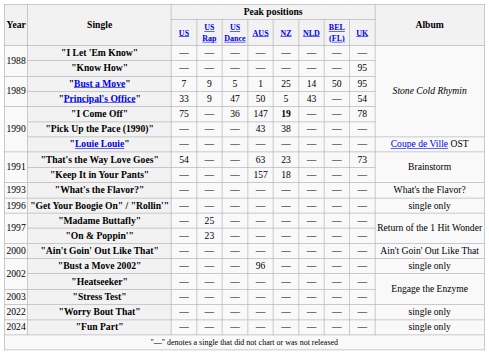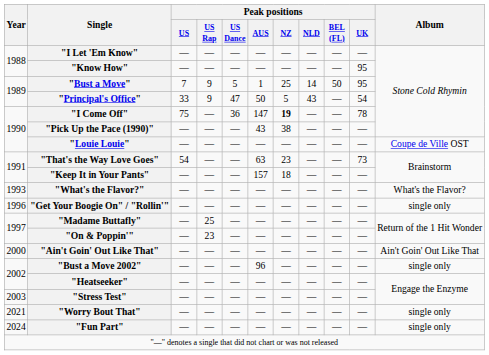 <table class="wikitable plainrowheaders" style="text-align:center;">
 <tr>
 <th rowspan="2">Year</th>
 <th rowspan="2">Single</th>
 <th colspan="8">Peak positions</th>
 <th rowspan="2">Album</th>
 </tr>
 <tr>
 <th width="35"><small><a href='#'>US</a></small><br></th>
 <th width="35"><small><a href='#'>US Rap</a></small><br></th>
 <th width="35"><small><a href='#'>US Dance</a></small><br></th>
 <th width="35"><small><a href='#'>AUS</a></small><br></th>
 <th width="35"><small><a href='#'>NZ</a></small><br></th>
 <th width="35"><small><a href='#'>NLD</a></small><br></th>
 <th width="35"><small><a href='#'>BEL<br>(FL)</a></small><br></th>
 <th width="35"><small><a href='#'>UK</a></small><br></th>
 </tr>
 <tr>
 <td rowspan="2">1988</td>
 <th scope="row">"I Let 'Em Know"</th>
 <td>—</td>
 <td>—</td>
 <td>—</td>
 <td>—</td>
 <td>—</td>
 <td>—</td>
 <td>—</td>
 <td>—</td>
 <td rowspan="6"><em>Stone Cold Rhymin<strong></td>
 </tr>
 <tr>
 <th scope="row">"Know How"</th>
 <td>—</td>
 <td>—</td>
 <td>—</td>
 <td>—</td>
 <td>—</td>
 <td>—</td>
 <td>—</td>
 <td>95</td>
 </tr>
 <tr>
 <td rowspan="2">1989</td>
 <th scope="row">"<a href='#'>Bust a Move</a>"</th>
 <td>7</td>
 <td>9</td>
 <td>5</td>
 <td>1</td>
 <td>25</td>
 <td>14</td>
 <td>50</td>
 <td>95</td>
 </tr>
 <tr>
 <th scope="row">"<a href='#'>Principal's Office</a>"</th>
 <td>33</td>
 <td>9</td>
 <td>47</td>
 <td>50</td>
 <td>5</td>
 <td>43</td>
 <td>—</td>
 <td>54</td>
 </tr>
 <tr>
 <td rowspan="3">1990</td>
 <th scope="row">"I Come Off"</th>
 <td>75</td>
 <td>—</td>
 <td>36</td>
 <td>147</td>
 <td><strong>19</strong></td>
 <td>—</td>
 <td>—</td>
 <td>78</td>
 </tr>
 <tr>
 <th scope="row">"Pick Up the Pace (1990)"</th>
 <td>—</td>
 <td>—</td>
 <td>—</td>
 <td>43</td>
 <td>38</td>
 <td>—</td>
 <td>—</td>
 <td>—</td>
 </tr>
 <tr>
 <th scope="row">"<a href='#'>Louie Louie</a>"</th>
 <td>—</td>
 <td>—</td>
 <td>—</td>
 <td>—</td>
 <td>—</td>
 <td>—</td>
 <td>—</td>
 <td>—</td>
 <td></em><a href='#'>Coupe de Ville</a> OST<em></td>
 </tr>
 <tr>
 <td rowspan="2">1991</td>
 <th scope="row">"That's the Way Love Goes"</th>
 <td>54</td>
 <td>—</td>
 <td>—</td>
 <td>63</td>
 <td>23</td>
 <td>—</td>
 <td>—</td>
 <td>73</td>
 <td rowspan="2"></em>Brainstorm<em></td>
 </tr>
 <tr>
 <th scope="row">"Keep It in Your Pants"</th>
 <td>—</td>
 <td>—</td>
 <td>—</td>
 <td>157</td>
 <td>18</td>
 <td>—</td>
 <td>—</td>
 <td>—</td>
 </tr>
 <tr>
 <td>1993</td>
 <th scope="row">"What's the Flavor?"</th>
 <td>—</td>
 <td>—</td>
 <td>—</td>
 <td>—</td>
 <td>—</td>
 <td>—</td>
 <td>—</td>
 <td>—</td>
 <td></em>What's the Flavor?<em></td>
 </tr>
 <tr>
 <td>1996</td>
 <th scope="row">"Get Your Boogie On" / "Rollin'"</th>
 <td>—</td>
 <td>—</td>
 <td>—</td>
 <td>—</td>
 <td>—</td>
 <td>—</td>
 <td>—</td>
 <td>—</td>
 <td>single only</td>
 </tr>
 <tr>
 <td rowspan="2">1997</td>
 <th scope="row">"Madame Buttafly"</th>
 <td>—</td>
 <td>25</td>
 <td>—</td>
 <td>—</td>
 <td>—</td>
 <td>—</td>
 <td>—</td>
 <td>—</td>
 <td rowspan="2"></em>Return of the 1 Hit Wonder<em></td>
 </tr>
 <tr>
 <th scope="row">"On & Poppin'"</th>
 <td>—</td>
 <td>23</td>
 <td>—</td>
 <td>—</td>
 <td>—</td>
 <td>—</td>
 <td>—</td>
 <td>—</td>
 </tr>
 <tr>
 <td>2000</td>
 <th scope="row">"Ain't Goin' Out Like That"</th>
 <td>—</td>
 <td>—</td>
 <td>—</td>
 <td>—</td>
 <td>—</td>
 <td>—</td>
 <td>—</td>
 <td>—</td>
 <td></em>Ain't Goin' Out Like That<em></td>
 </tr>
 <tr>
 <td rowspan="2">2002</td>
 <th scope="row">"Bust a Move 2002"</th>
 <td>—</td>
 <td>—</td>
 <td>—</td>
 <td>96</td>
 <td>—</td>
 <td>—</td>
 <td>—</td>
 <td>—</td>
 <td>single only</td>
 </tr>
 <tr>
 <th scope="row">"Heatseeker"</th>
 <td>—</td>
 <td>—</td>
 <td>—</td>
 <td>—</td>
 <td>—</td>
 <td>—</td>
 <td>—</td>
 <td>—</td>
 <td rowspan="2"></em>Engage the Enzyme<em></td>
 </tr>
 <tr>
 <td>2003</td>
 <th scope="row">"Stress Test"</th>
 <td>—</td>
 <td>—</td>
 <td>—</td>
 <td>—</td>
 <td>—</td>
 <td>—</td>
 <td>—</td>
 <td>—</td>
 </tr>
 <tr>
-<td>2022</td>
+<td>2021</td>
 <th scope="row">"Worry Bout That"</th>
 <td>—</td>
 <td>—</td>
 <td>—</td>
 <td>—</td>
 <td>—</td>
 <td>—</td>
 <td>—</td>
 <td>—</td>
 <td>single only</td>
 </tr>
 <tr>
 <td>2024</td>
 <th scope="row">"Fun Part"</th>
 <td>—</td>
 <td>—</td>
 <td>—</td>
 <td>—</td>
 <td>—</td>
 <td>—</td>
 <td>—</td>
 <td>—</td>
 <td>single only</td>
 </tr>
 <tr>
 <td align="center" colspan="11"><small>"—" denotes a single that did not chart or was not released</small></td>
 </tr>
 </table>
